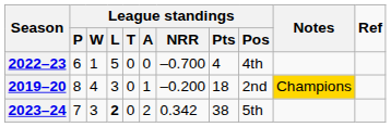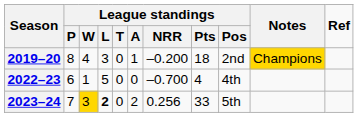 <table class="wikitable">
 <tr>
 <th rowspan="2" scope="col">Season</th>
 <th colspan="8" scope="col">League standings</th>
 <th rowspan="2">Notes</th>
 <td rowspan="2"><strong>Ref</strong></td>
 </tr>
 <tr>
 <th scope="col">P</th>
 <th scope="col">W</th>
 <th scope="col">L</th>
 <th scope="col">T</th>
 <th scope="col">A</th>
 <th scope="col">NRR</th>
 <th scope="col">Pts</th>
 <th scope="col">Pos</th>
 </tr>
 <tr>
+<th scope="row"><a href='#'>2019–20</a></th>
+<td>8</td>
+<td>4</td>
+<td>3</td>
+<td>0</td>
+<td>1</td>
+<td>–0.200</td>
+<td>18</td>
+<td>2nd</td>
+<td style="background: gold;">Champions</td>
+<td></td>
+</tr>
+<tr>
 <th scope="row"><a href='#'>2022–23</a></th>
 <td>6</td>
 <td>1</td>
 <td>5</td>
 <td>0</td>
 <td>0</td>
 <td>–0.700</td>
 <td>4</td>
 <td>4th</td>
 <td></td>
 <td></td>
 </tr>
 <tr>
-<th scope="row"><a href='#'>2019–20</a></th>
-<td>8</td>
-<td>4</td>
-<td>3</td>
-<td>0</td>
-<td>1</td>
-<td>–0.200</td>
-<td>18</td>
-<td>2nd</td>
-<td style="background: gold;">Champions</td>
-<td></td>
-</tr>
-<tr>
 <th scope="row"><a href='#'>2023–24</a></th>
 <td>7</td>
-<td>3</td>
+<td style="background: gold;">3</td>
 <td><strong>2</strong></td>
 <td>0</td>
 <td>2</td>
-<td>0.342</td>
-<td>38</td>
+<td>0.256</td>
+<td>33</td>
 <td>5th</td>
 <td></td>
 <td></td>
 </tr>
 </table>
